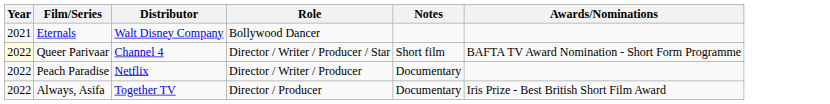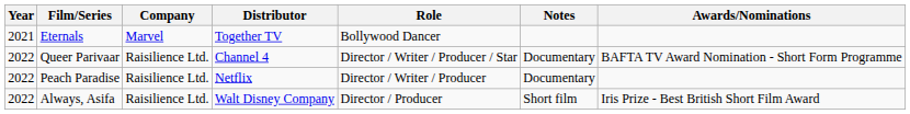 <table class="wikitable">
 <tr>
 <th>Year</th>
 <th>Film/Series</th>
+<th>Company</th>
 <th>Distributor</th>
 <th>Role</th>
 <th>Notes</th>
 <th>Awards/Nominations</th>
 </tr>
 <tr>
 <td>2021</td>
 <td><a href='#'>Eternals</a></td>
-<td><a href='#'>Walt Disney Company</a></td>
+<td><a href='#'>Marvel</a></td>
+<td><a href='#'>Together TV</a></td>
 <td>Bollywood Dancer</td>
 <td></td>
 <td></td>
 </tr>
 <tr>
-<td style="background: lightyellow;">2022</td>
+<td>2022</td>
 <td>Queer Parivaar</td>
+<td>Raisilience Ltd.</td>
 <td><a href='#'>Channel 4</a></td>
 <td>Director / Writer / Producer / Star</td>
-<td>Short film</td>
+<td>Documentary</td>
 <td>BAFTA TV Award Nomination - Short Form Programme</td>
 </tr>
 <tr>
 <td>2022</td>
 <td>Peach Paradise</td>
+<td>Raisilience Ltd.</td>
 <td><a href='#'>Netflix</a></td>
 <td>Director / Writer / Producer</td>
 <td>Documentary</td>
 <td></td>
 </tr>
 <tr>
 <td>2022</td>
 <td>Always, Asifa</td>
-<td><a href='#'>Together TV</a></td>
+<td>Raisilience Ltd.</td>
+<td><a href='#'>Walt Disney Company</a></td>
 <td>Director / Producer</td>
-<td>Documentary</td>
+<td>Short film</td>
 <td>Iris Prize - Best British Short Film Award</td>
 </tr>
 </table>
